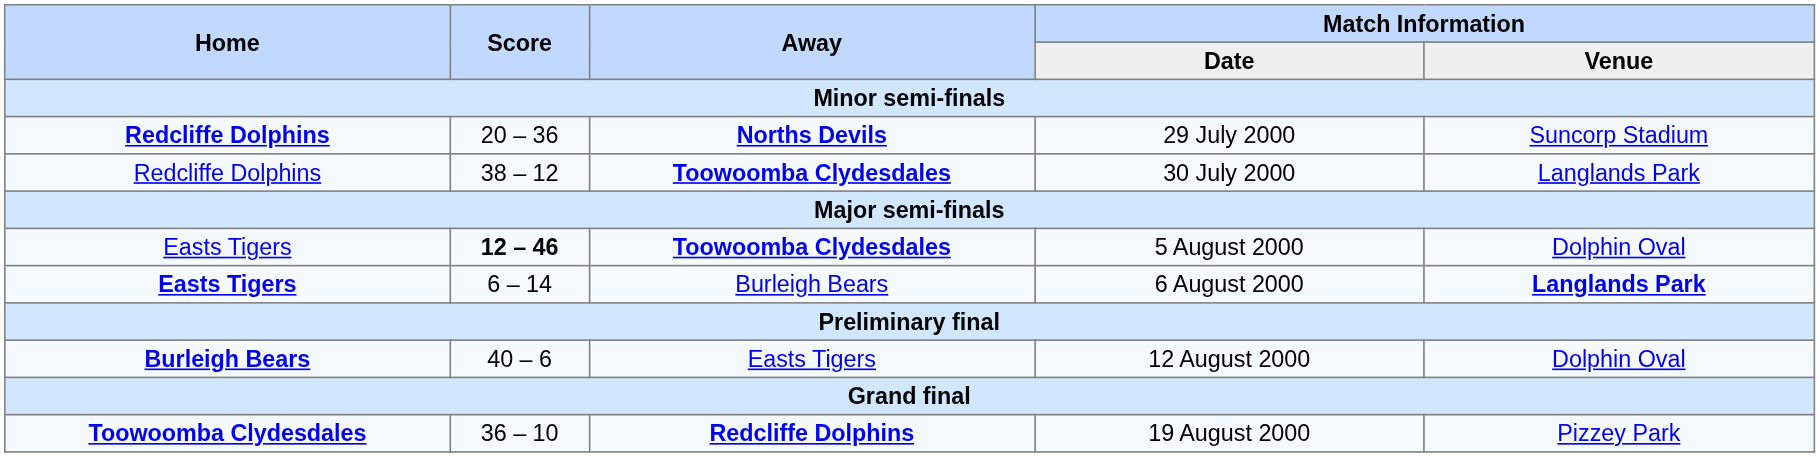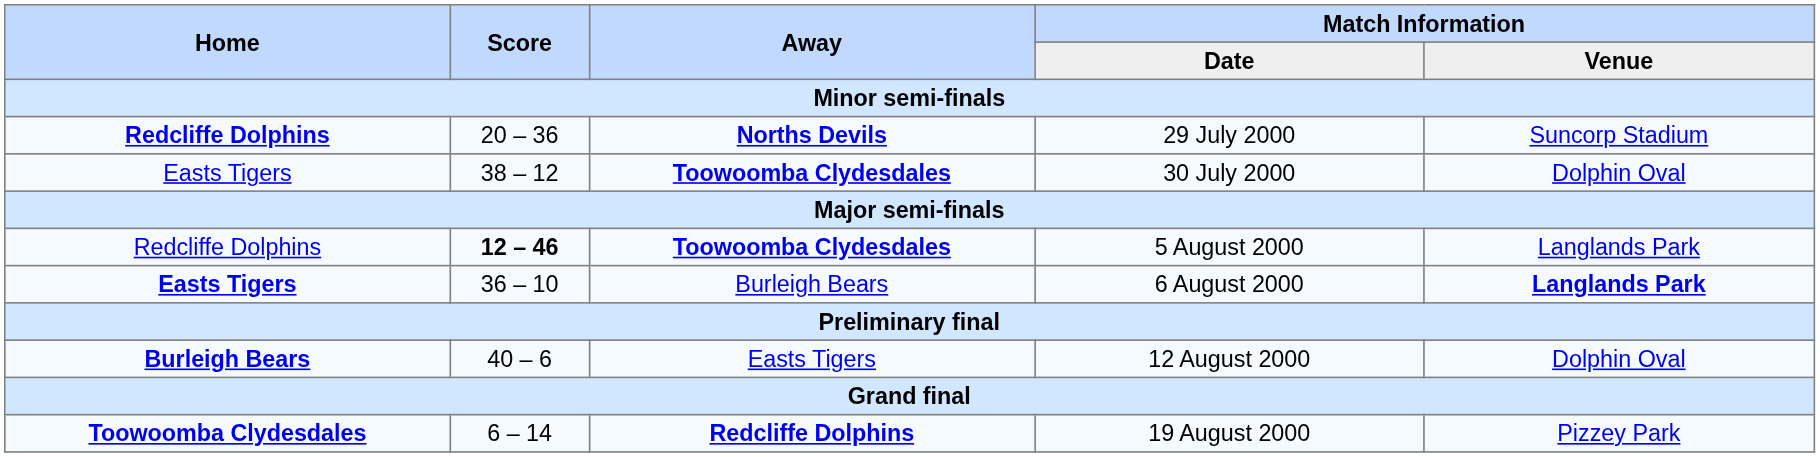 <table border=1 style="border-collapse:collapse; font-size:90%; text-align:center;" cellpadding=3 cellspacing=0>
 <tr bgcolor=#C1D8FF>
 <th rowspan=2 width=16%>Home</th>
 <th rowspan=2 width=5%>Score</th>
 <th rowspan=2 width=16%>Away</th>
 <th colspan=6>Match Information</th>
 </tr>
 <tr bgcolor=#EFEFEF>
 <th width=14%>Date</th>
 <th width=14%>Venue</th>
 </tr>
 <tr bgcolor="#D0E7FF">
 <td colspan=7><strong>Minor semi-finals</strong></td>
 </tr>
 <tr bgcolor=#F5FAFF>
 <td> <strong><a href='#'>Redcliffe Dolphins</a></strong></td>
 <td>20 – 36</td>
 <td><strong> <a href='#'>Norths Devils</a></strong></td>
 <td>29 July 2000</td>
 <td><a href='#'>Suncorp Stadium</a></td>
 </tr>
 <tr bgcolor=#F5FAFF>
-<td> <a href='#'>Redcliffe Dolphins</a></td>
+<td> <a href='#'>Easts Tigers</a></td>
 <td>38 – 12</td>
 <td> <strong><a href='#'>Toowoomba Clydesdales</a></strong></td>
 <td>30 July 2000</td>
-<td><a href='#'>Langlands Park</a></td>
+<td><a href='#'>Dolphin Oval</a></td>
 </tr>
 <tr bgcolor="#D0E7FF">
 <td colspan=7><strong>Major semi-finals</strong></td>
 </tr>
 <tr bgcolor=#F5FAFF>
-<td> <a href='#'>Easts Tigers</a></td>
+<td> <a href='#'>Redcliffe Dolphins</a></td>
 <td><strong>12 – 46</strong></td>
 <td> <strong><a href='#'>Toowoomba Clydesdales</a></strong></td>
 <td>5 August 2000</td>
-<td><a href='#'>Dolphin Oval</a></td>
+<td><a href='#'>Langlands Park</a></td>
 </tr>
 <tr bgcolor=#F5FAFF>
 <td> <strong><a href='#'>Easts Tigers</a></strong></td>
-<td>6 – 14</td>
+<td>36 – 10</td>
 <td> <a href='#'>Burleigh Bears</a></td>
 <td>6 August 2000</td>
 <td><strong><a href='#'>Langlands Park</a></strong></td>
 </tr>
 <tr bgcolor="#D0E7FF">
 <td colspan=7><strong>Preliminary final</strong></td>
 </tr>
 <tr bgcolor=#F5FAFF>
 <td> <strong><a href='#'>Burleigh Bears</a></strong></td>
 <td>40 – 6</td>
 <td> <a href='#'>Easts Tigers</a></td>
 <td>12 August 2000</td>
 <td><a href='#'>Dolphin Oval</a></td>
 </tr>
 <tr bgcolor="#D0E7FF">
 <td colspan=7><strong>Grand final</strong></td>
 </tr>
 <tr bgcolor=#F5FAFF>
 <td><strong> <a href='#'>Toowoomba Clydesdales</a></strong></td>
-<td>36 – 10</td>
+<td>6 – 14</td>
 <td> <strong><a href='#'>Redcliffe Dolphins</a></strong></td>
 <td>19 August 2000</td>
 <td><a href='#'>Pizzey Park</a></td>
 </tr>
 </table>
